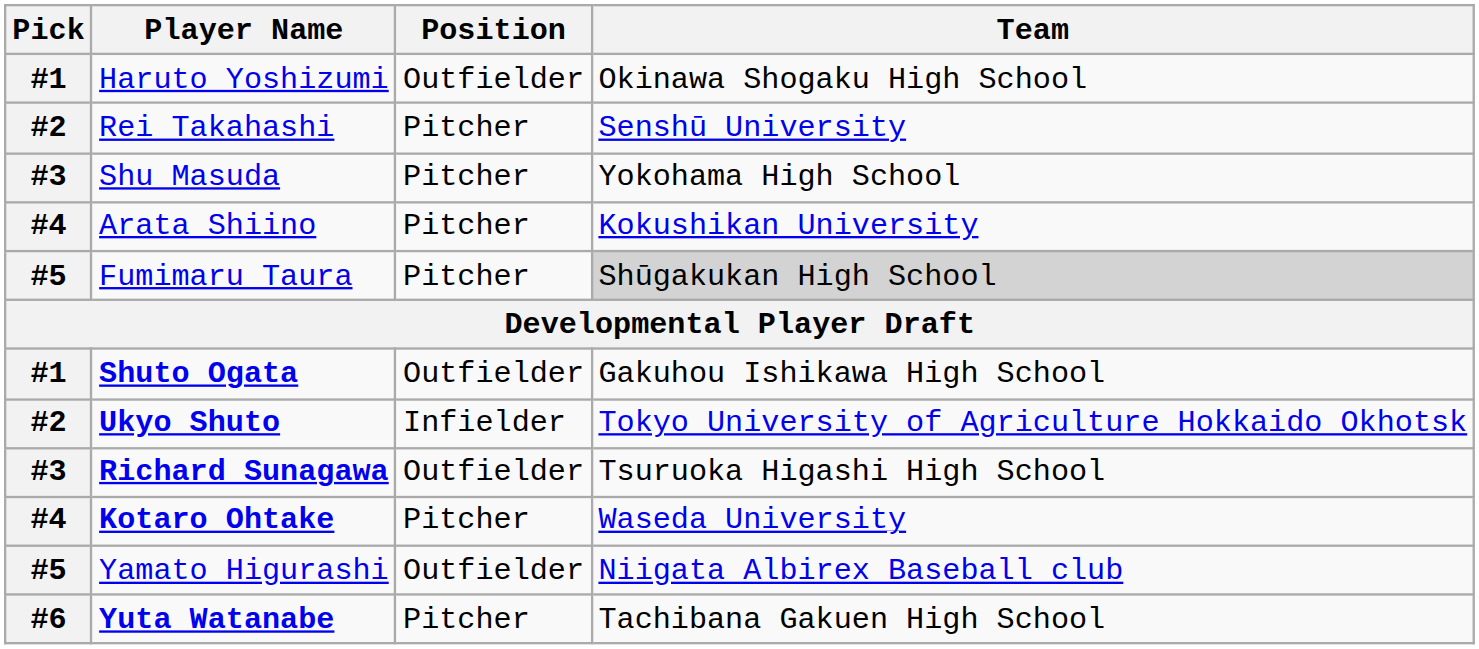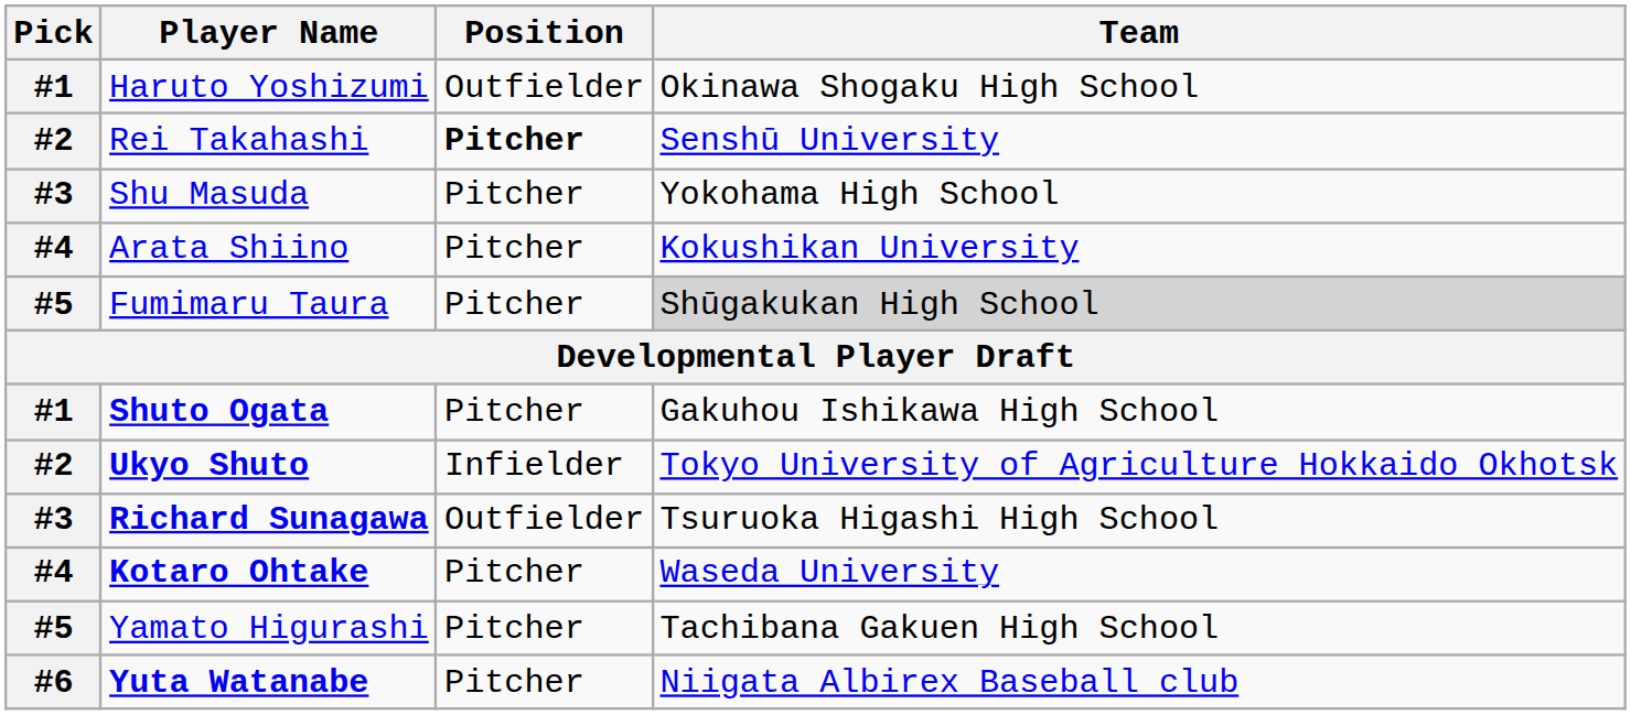 <table class="wikitable">
 <tr>
 <th>Pick</th>
 <th>Player Name</th>
 <th>Position</th>
 <th>Team</th>
 </tr>
 <tr>
 <th>#1</th>
 <td><a href='#'>Haruto Yoshizumi</a></td>
 <td>Outfielder</td>
 <td>Okinawa Shogaku High School</td>
 </tr>
 <tr>
 <th>#2</th>
 <td><a href='#'>Rei Takahashi</a></td>
-<td>Pitcher</td>
+<td><strong>Pitcher</strong></td>
 <td><a href='#'>Senshū University</a></td>
 </tr>
 <tr>
 <th>#3</th>
 <td><a href='#'>Shu Masuda</a></td>
 <td>Pitcher</td>
 <td>Yokohama High School</td>
 </tr>
 <tr>
 <th>#4</th>
 <td><a href='#'>Arata Shiino</a></td>
 <td>Pitcher</td>
 <td><a href='#'>Kokushikan University</a></td>
 </tr>
 <tr>
 <th>#5</th>
 <td><a href='#'>Fumimaru Taura</a></td>
 <td>Pitcher</td>
 <td style="background: lightgrey;">Shūgakukan High School</td>
 </tr>
 <tr>
 <th colspan="5">Developmental Player Draft</th>
 </tr>
 <tr>
 <th>#1</th>
 <td><strong><a href='#'>Shuto Ogata</a></strong></td>
-<td>Outfielder</td>
+<td>Pitcher</td>
 <td>Gakuhou Ishikawa High School</td>
 </tr>
 <tr>
 <th>#2</th>
 <td><strong><a href='#'>Ukyo Shuto</a></strong></td>
 <td>Infielder</td>
 <td><a href='#'>Tokyo University of Agriculture Hokkaido Okhotsk</a></td>
 </tr>
 <tr>
 <th>#3</th>
 <td><strong><a href='#'>Richard Sunagawa</a></strong></td>
 <td>Outfielder</td>
 <td>Tsuruoka Higashi High School</td>
 </tr>
 <tr>
 <th>#4</th>
 <td><strong><a href='#'>Kotaro Ohtake</a></strong></td>
 <td>Pitcher</td>
 <td><a href='#'>Waseda University</a></td>
 </tr>
 <tr>
 <th>#5</th>
 <td><a href='#'>Yamato Higurashi</a></td>
-<td>Outfielder</td>
-<td><a href='#'>Niigata Albirex Baseball club</a></td>
+<td>Pitcher</td>
+<td>Tachibana Gakuen High School</td>
 </tr>
 <tr>
 <th>#6</th>
 <td><strong><a href='#'>Yuta Watanabe</a></strong></td>
 <td>Pitcher</td>
-<td>Tachibana Gakuen High School</td>
+<td><a href='#'>Niigata Albirex Baseball club</a></td>
 </tr>
 </table>
